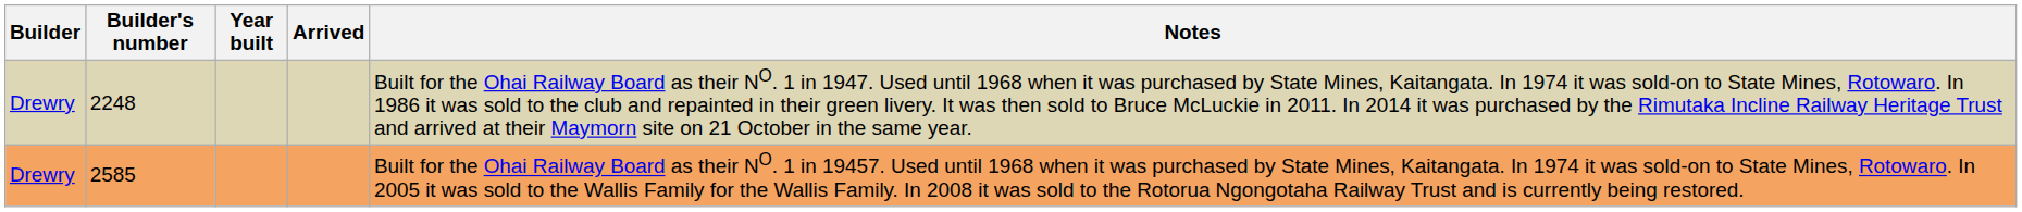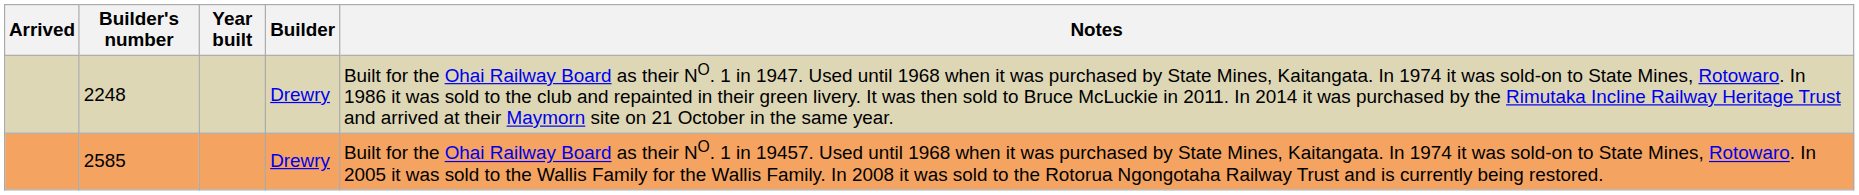 <table class="sortable wikitable" border="1">
 <tr>
-<th>Builder</th>
+<th>Arrived</th>
 <th>Builder's number</th>
 <th>Year built</th>
-<th>Arrived</th>
+<th>Builder</th>
 <th>Notes</th>
 </tr>
 <tr style="background:#DED7B6;">
-<td><a href='#'>Drewry</a></td>
+<td></td>
 <td>2248</td>
 <td></td>
-<td></td>
+<td><a href='#'>Drewry</a></td>
 <td>Built for the <a href='#'>Ohai Railway Board</a> as their N<sup>O</sup>. 1 in 1947. Used until 1968 when it was purchased by State Mines, Kaitangata. In 1974 it was sold-on to State Mines, <a href='#'>Rotowaro</a>. In 1986 it was sold to the club and repainted in their green livery. It was then sold to Bruce McLuckie in 2011. In 2014 it was purchased by the <a href='#'>Rimutaka Incline Railway Heritage Trust</a> and arrived at their <a href='#'>Maymorn</a> site on 21 October in the same year.</td>
 </tr>
 <tr style="background:#f4a460;">
-<td><a href='#'>Drewry</a></td>
+<td></td>
 <td>2585</td>
 <td></td>
-<td></td>
+<td><a href='#'>Drewry</a></td>
 <td>Built for the <a href='#'>Ohai Railway Board</a> as their N<sup>O</sup>. 1 in 19457. Used until 1968 when it was purchased by State Mines, Kaitangata. In 1974 it was sold-on to State Mines, <a href='#'>Rotowaro</a>. In 2005 it was sold to the Wallis Family for the Wallis Family. In 2008 it was sold to the Rotorua Ngongotaha Railway Trust and is currently being restored.</td>
 </tr>
 </table>
